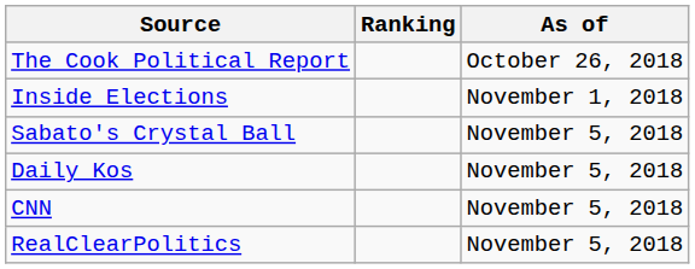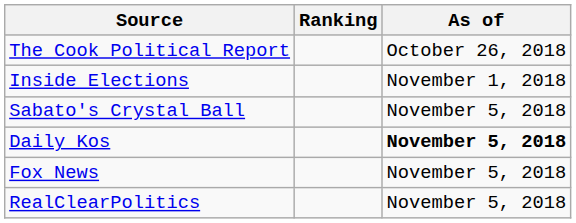 <table class="wikitable">
 <tr>
 <th>Source</th>
 <th>Ranking</th>
 <th>As of</th>
 </tr>
 <tr>
 <td><a href='#'>The Cook Political Report</a></td>
 <td></td>
 <td>October 26, 2018</td>
 </tr>
 <tr>
 <td><a href='#'>Inside Elections</a></td>
 <td></td>
 <td>November 1, 2018</td>
 </tr>
 <tr>
 <td><a href='#'>Sabato's Crystal Ball</a></td>
 <td></td>
 <td>November 5, 2018</td>
 </tr>
 <tr>
 <td><a href='#'>Daily Kos</a></td>
 <td></td>
-<td>November 5, 2018</td>
+<td><strong>November 5, 2018</strong></td>
 </tr>
 <tr>
-<td><a href='#'>CNN</a></td>
+<td><a href='#'>Fox News</a></td>
 <td></td>
 <td>November 5, 2018</td>
 </tr>
 <tr>
 <td><a href='#'>RealClearPolitics</a></td>
 <td></td>
 <td>November 5, 2018</td>
 </tr>
 </table>
